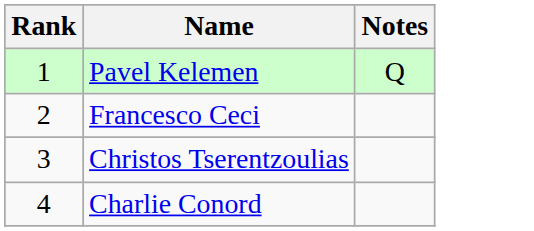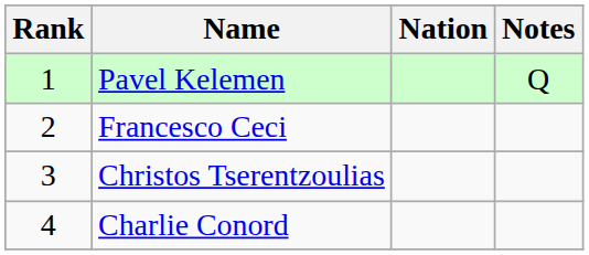 <table class="wikitable sortable" style="text-align:center">
 <tr>
 <th>Rank</th>
 <th>Name</th>
+<th>Nation</th>
 <th>Notes</th>
 </tr>
 <tr bgcolor=ccffcc>
 <td>1</td>
 <td align=left><a href='#'>Pavel Kelemen</a></td>
+<td align=left></td>
 <td>Q</td>
 </tr>
 <tr>
 <td>2</td>
 <td align=left><a href='#'>Francesco Ceci</a></td>
+<td align=left></td>
 <td></td>
 </tr>
 <tr>
 <td>3</td>
 <td align=left><a href='#'>Christos Tserentzoulias</a></td>
+<td align=left></td>
 <td></td>
 </tr>
 <tr>
 <td>4</td>
 <td align=left><a href='#'>Charlie Conord</a></td>
+<td align=left></td>
 <td></td>
 </tr>
 </table>
